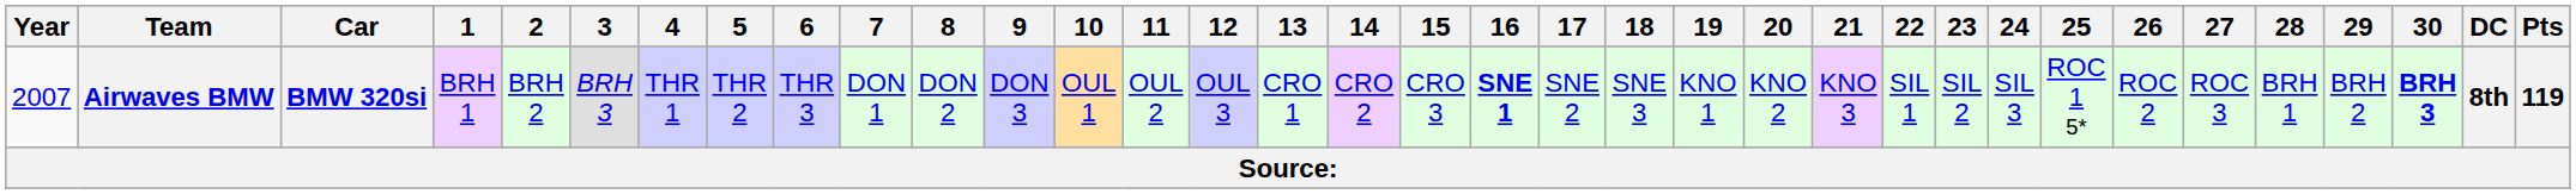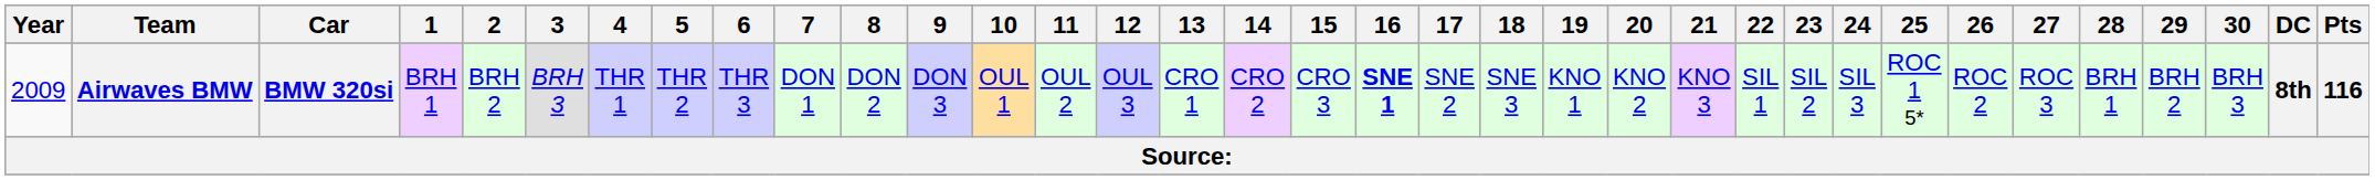 <table class="wikitable" style="text-align:center; font-size:85%">
 <tr>
 <th>Year</th>
 <th>Team</th>
 <th>Car</th>
 <th>1</th>
 <th>2</th>
 <th>3</th>
 <th>4</th>
 <th>5</th>
 <th>6</th>
 <th>7</th>
 <th>8</th>
 <th>9</th>
 <th>10</th>
 <th>11</th>
 <th>12</th>
 <th>13</th>
 <th>14</th>
 <th>15</th>
 <th>16</th>
 <th>17</th>
 <th>18</th>
 <th>19</th>
 <th>20</th>
 <th>21</th>
 <th>22</th>
 <th>23</th>
 <th>24</th>
 <th>25</th>
 <th>26</th>
 <th>27</th>
 <th>28</th>
 <th>29</th>
 <th>30</th>
 <th>DC</th>
 <th>Pts</th>
 </tr>
 <tr>
-<td><a href='#'>2007</a></td>
+<td><a href='#'>2009</a></td>
 <th nowrap><a href='#'>Airwaves BMW</a></th>
 <th nowrap><a href='#'>BMW 320si</a></th>
 <td style="background:#EFCFFF;"><a href='#'>BRH<br>1</a><br></td>
 <td style="background:#DFFFDF;"><a href='#'>BRH<br>2</a><br></td>
 <td style="background:#DFDFDF;"><em><a href='#'>BRH<br>3</a></em><br></td>
 <td style="background:#CFCFFF;"><a href='#'>THR<br>1</a><br></td>
 <td style="background:#CFCFFF;"><a href='#'>THR<br>2</a><br></td>
 <td style="background:#CFCFFF;"><a href='#'>THR<br>3</a><br></td>
 <td style="background:#DFFFDF;"><a href='#'>DON<br>1</a><br></td>
 <td style="background:#DFFFDF;"><a href='#'>DON<br>2</a><br></td>
 <td style="background:#CFCFFF;"><a href='#'>DON<br>3</a><br></td>
 <td style="background:#FFDF9F;"><a href='#'>OUL<br>1</a><br></td>
 <td style="background:#DFFFDF;"><a href='#'>OUL<br>2</a><br></td>
 <td style="background:#CFCFFF;"><a href='#'>OUL<br>3</a><br></td>
 <td style="background:#DFFFDF;"><a href='#'>CRO<br>1</a><br></td>
 <td style="background:#EFCFFF;"><a href='#'>CRO<br>2</a><br></td>
 <td style="background:#DFFFDF;"><a href='#'>CRO<br>3</a><br></td>
 <td style="background:#DFFFDF;"><strong><a href='#'>SNE<br>1</a><br></strong></td>
 <td style="background:#DFFFDF;"><a href='#'>SNE<br>2</a><br></td>
 <td style="background:#DFFFDF;"><a href='#'>SNE<br>3</a><br></td>
 <td style="background:#DFFFDF;"><a href='#'>KNO<br>1</a><br></td>
 <td style="background:#DFFFDF;"><a href='#'>KNO<br>2</a><br></td>
 <td style="background:#EFCFFF;"><a href='#'>KNO<br>3</a><br></td>
 <td style="background:#DFFFDF;"><a href='#'>SIL<br>1</a><br></td>
 <td style="background:#DFFFDF;"><a href='#'>SIL<br>2</a><br></td>
 <td style="background:#DFFFDF;"><a href='#'>SIL<br>3</a><br></td>
 <td style="background:#DFFFDF;"><a href='#'>ROC<br>1</a><br><small>5*</small></td>
 <td style="background:#DFFFDF;"><a href='#'>ROC<br>2</a><br></td>
 <td style="background:#DFFFDF;"><a href='#'>ROC<br>3</a><br></td>
 <td style="background:#DFFFDF;"><a href='#'>BRH<br>1</a><br></td>
 <td style="background:#DFFFDF;"><a href='#'>BRH<br>2</a><br></td>
-<td style="background:#DFFFDF;"><strong><a href='#'>BRH<br>3</a><br></strong></td>
+<td style="background:#DFFFDF;"><a href='#'>BRH<br>3</a><br></td>
 <th>8th</th>
-<th>119</th>
+<th>116</th>
 </tr>
 <tr>
 <th colspan="35">Source:</th>
 </tr>
 </table>
